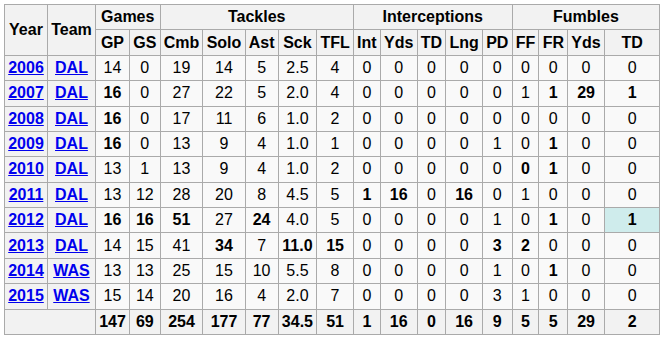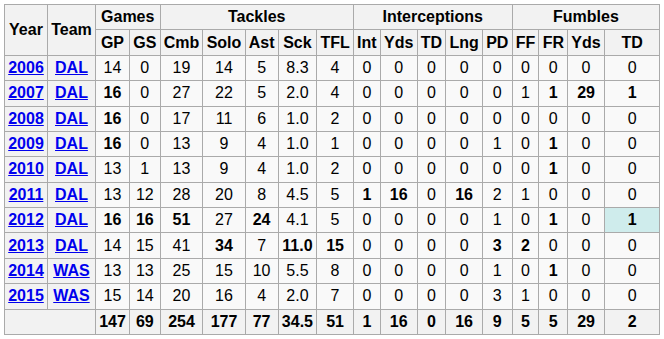 <table class="wikitable" style="text-align:center">
 <tr>
 <th rowspan="2">Year</th>
 <th rowspan="2">Team</th>
 <th colspan="2">Games</th>
 <th colspan="5">Tackles</th>
 <th colspan="5">Interceptions</th>
 <th colspan="4">Fumbles</th>
 </tr>
 <tr>
 <th>GP</th>
 <th>GS</th>
 <th>Cmb</th>
 <th>Solo</th>
 <th>Ast</th>
 <th>Sck</th>
 <th>TFL</th>
 <th>Int</th>
 <th>Yds</th>
 <th>TD</th>
 <th>Lng</th>
 <th>PD</th>
 <th>FF</th>
 <th>FR</th>
 <th>Yds</th>
 <th>TD</th>
 </tr>
 <tr>
 <th><a href='#'>2006</a></th>
 <th><a href='#'>DAL</a></th>
 <td>14</td>
 <td>0</td>
 <td>19</td>
 <td>14</td>
 <td>5</td>
-<td>2.5</td>
+<td>8.3</td>
 <td>4</td>
 <td>0</td>
 <td>0</td>
 <td>0</td>
 <td>0</td>
 <td>0</td>
 <td>0</td>
 <td>0</td>
 <td>0</td>
 <td>0</td>
 </tr>
 <tr>
 <th><a href='#'>2007</a></th>
 <th><a href='#'>DAL</a></th>
 <td><strong>16</strong></td>
 <td>0</td>
 <td>27</td>
 <td>22</td>
 <td>5</td>
 <td>2.0</td>
 <td>4</td>
 <td>0</td>
 <td>0</td>
 <td>0</td>
 <td>0</td>
 <td>0</td>
 <td>1</td>
 <td><strong>1</strong></td>
 <td><strong>29</strong></td>
 <td><strong>1</strong></td>
 </tr>
 <tr>
 <th><a href='#'>2008</a></th>
 <th><a href='#'>DAL</a></th>
 <td><strong>16</strong></td>
 <td>0</td>
 <td>17</td>
 <td>11</td>
 <td>6</td>
 <td>1.0</td>
 <td>2</td>
 <td>0</td>
 <td>0</td>
 <td>0</td>
 <td>0</td>
 <td>0</td>
 <td>0</td>
 <td>0</td>
 <td>0</td>
 <td>0</td>
 </tr>
 <tr>
 <th><a href='#'>2009</a></th>
 <th><a href='#'>DAL</a></th>
 <td><strong>16</strong></td>
 <td>0</td>
 <td>13</td>
 <td>9</td>
 <td>4</td>
 <td>1.0</td>
 <td>1</td>
 <td>0</td>
 <td>0</td>
 <td>0</td>
 <td>0</td>
 <td>1</td>
 <td>0</td>
 <td><strong>1</strong></td>
 <td>0</td>
 <td>0</td>
 </tr>
 <tr>
 <th><a href='#'>2010</a></th>
 <th><a href='#'>DAL</a></th>
 <td>13</td>
 <td>1</td>
 <td>13</td>
 <td>9</td>
 <td>4</td>
 <td>1.0</td>
 <td>2</td>
 <td>0</td>
 <td>0</td>
 <td>0</td>
 <td>0</td>
 <td>0</td>
-<td><strong>0</strong></td>
+<td>0</td>
 <td><strong>1</strong></td>
 <td>0</td>
 <td>0</td>
 </tr>
 <tr>
 <th><a href='#'>2011</a></th>
 <th><a href='#'>DAL</a></th>
 <td>13</td>
 <td>12</td>
 <td>28</td>
 <td>20</td>
 <td>8</td>
 <td>4.5</td>
 <td>5</td>
 <td><strong>1</strong></td>
 <td><strong>16</strong></td>
 <td>0</td>
 <td><strong>16</strong></td>
-<td>0</td>
+<td>2</td>
 <td>1</td>
 <td>0</td>
 <td>0</td>
 <td>0</td>
 </tr>
 <tr>
 <th><a href='#'>2012</a></th>
 <th><a href='#'>DAL</a></th>
 <td><strong>16</strong></td>
 <td><strong>16</strong></td>
 <td><strong>51</strong></td>
 <td>27</td>
 <td><strong>24</strong></td>
-<td>4.0</td>
+<td>4.1</td>
 <td>5</td>
 <td>0</td>
 <td>0</td>
 <td>0</td>
 <td>0</td>
 <td>1</td>
 <td>0</td>
 <td><strong>1</strong></td>
 <td>0</td>
 <td style="background:#cfecec; width:3em;"><strong>1</strong></td>
 </tr>
 <tr>
 <th><a href='#'>2013</a></th>
 <th><a href='#'>DAL</a></th>
 <td>14</td>
 <td>15</td>
 <td>41</td>
 <td><strong>34</strong></td>
 <td>7</td>
 <td><strong>11.0</strong></td>
 <td><strong>15</strong></td>
 <td>0</td>
 <td>0</td>
 <td>0</td>
 <td>0</td>
 <td><strong>3</strong></td>
 <td><strong>2</strong></td>
 <td>0</td>
 <td>0</td>
 <td>0</td>
 </tr>
 <tr>
 <th><a href='#'>2014</a></th>
 <th><a href='#'>WAS</a></th>
 <td>13</td>
 <td>13</td>
 <td>25</td>
 <td>15</td>
 <td>10</td>
 <td>5.5</td>
 <td>8</td>
 <td>0</td>
 <td>0</td>
 <td>0</td>
 <td>0</td>
 <td>1</td>
 <td>0</td>
 <td><strong>1</strong></td>
 <td>0</td>
 <td>0</td>
 </tr>
 <tr>
 <th><a href='#'>2015</a></th>
 <th><a href='#'>WAS</a></th>
 <td>15</td>
 <td>14</td>
 <td>20</td>
 <td>16</td>
 <td>4</td>
 <td>2.0</td>
 <td>7</td>
 <td>0</td>
 <td>0</td>
 <td>0</td>
 <td>0</td>
 <td>3</td>
 <td>1</td>
 <td>0</td>
 <td>0</td>
 <td>0</td>
 </tr>
 <tr>
 <th colspan="2"></th>
 <th>147</th>
 <th>69</th>
 <th>254</th>
 <th>177</th>
 <th>77</th>
 <th>34.5</th>
 <th>51</th>
 <th>1</th>
 <th>16</th>
 <th>0</th>
 <th>16</th>
 <th>9</th>
 <th>5</th>
 <th>5</th>
 <th>29</th>
 <th>2</th>
 </tr>
 </table>
